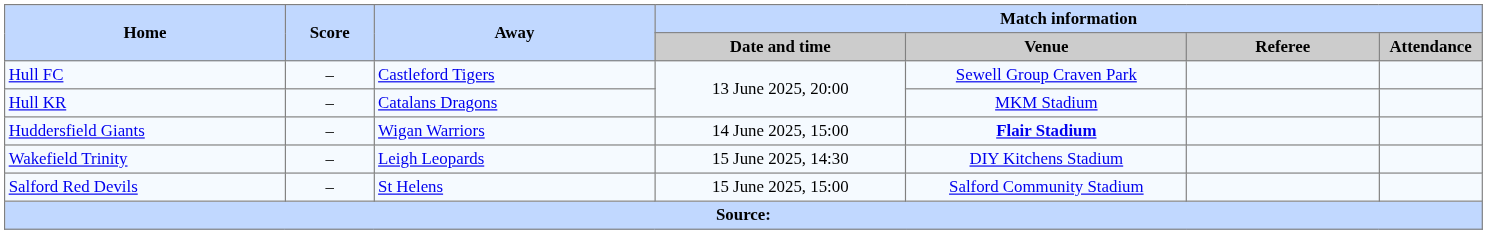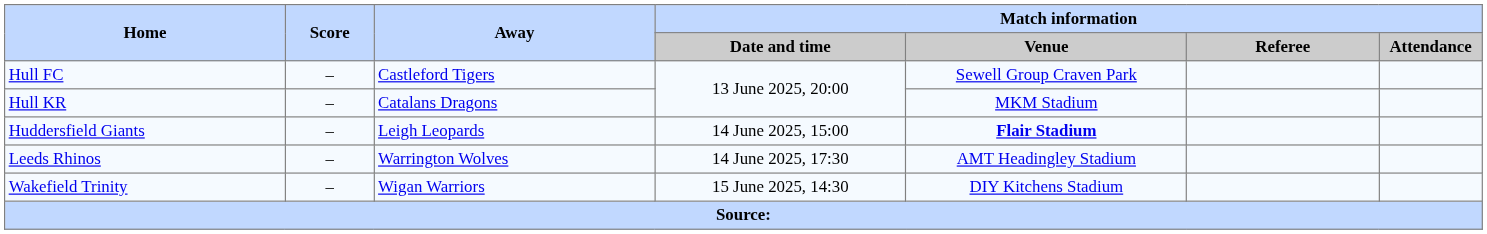 <table border=1 style="border-collapse:collapse; font-size:90%; text-align:center;" cellpadding=3 cellspacing=0 width=100%>
 <tr style="background:#C1D8ff;">
 <th scope="col" rowspan=2 width=19%>Home</th>
 <th scope="col" rowspan=2 width=6%>Score</th>
 <th scope="col" rowspan=2 width=19%>Away</th>
 <th colspan=4>Match information</th>
 </tr>
 <tr style="background:#CCCCCC;">
 <th scope="col" width=17%>Date and time</th>
 <th scope="col" width=19%>Venue</th>
 <th scope="col" width=13%>Referee</th>
 <th scope="col" width=7%>Attendance</th>
 </tr>
 <tr style="background:#F5FAFF;">
 <td style="text-align:left;"> <a href='#'>Hull FC</a></td>
 <td>–</td>
 <td style="text-align:left;"> <a href='#'>Castleford Tigers</a></td>
 <td Rowspan=2>13 June 2025, 20:00</td>
 <td><a href='#'>Sewell Group Craven Park</a></td>
 <td></td>
 <td></td>
 </tr>
 <tr style="background:#F5FAFF;">
 <td style="text-align:left;"> <a href='#'>Hull KR</a></td>
 <td>–</td>
 <td style="text-align:left;"> <a href='#'>Catalans Dragons</a></td>
 <td><a href='#'>MKM Stadium</a></td>
 <td></td>
 <td></td>
 </tr>
 <tr style="background:#F5FAFF;">
 <td style="text-align:left;"> <a href='#'>Huddersfield Giants</a></td>
 <td>–</td>
-<td style="text-align:left;"> <a href='#'>Wigan Warriors</a></td>
+<td style="text-align:left;"> <a href='#'>Leigh Leopards</a></td>
 <td>14 June 2025, 15:00</td>
 <td><strong><a href='#'>Flair Stadium</a></strong></td>
 <td></td>
 <td></td>
 </tr>
 <tr style="background:#F5FAFF;">
-<td style="text-align:left;"> <a href='#'>Wakefield Trinity</a></td>
+<td style="text-align:left;"> <a href='#'>Leeds Rhinos</a></td>
 <td>–</td>
-<td style="text-align:left;"> <a href='#'>Leigh Leopards</a></td>
-<td>15 June 2025, 14:30</td>
-<td><a href='#'>DIY Kitchens Stadium</a></td>
+<td style="text-align:left;"> <a href='#'>Warrington Wolves</a></td>
+<td>14 June 2025, 17:30</td>
+<td><a href='#'>AMT Headingley Stadium</a></td>
 <td></td>
 <td></td>
 </tr>
 <tr style="background:#F5FAFF;">
-<td style="text-align:left;"> <a href='#'>Salford Red Devils</a></td>
+<td style="text-align:left;"> <a href='#'>Wakefield Trinity</a></td>
 <td>–</td>
-<td style="text-align:left;"> <a href='#'>St Helens</a></td>
-<td>15 June 2025, 15:00</td>
-<td><a href='#'>Salford Community Stadium</a></td>
+<td style="text-align:left;"> <a href='#'>Wigan Warriors</a></td>
+<td>15 June 2025, 14:30</td>
+<td><a href='#'>DIY Kitchens Stadium</a></td>
 <td></td>
 <td></td>
 </tr>
 <tr style="background:#c1d8ff;">
 <th colspan=7>Source:</th>
 </tr>
 </table>
